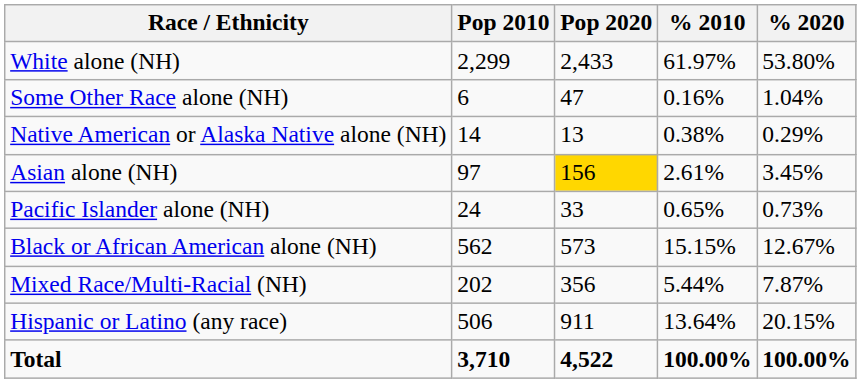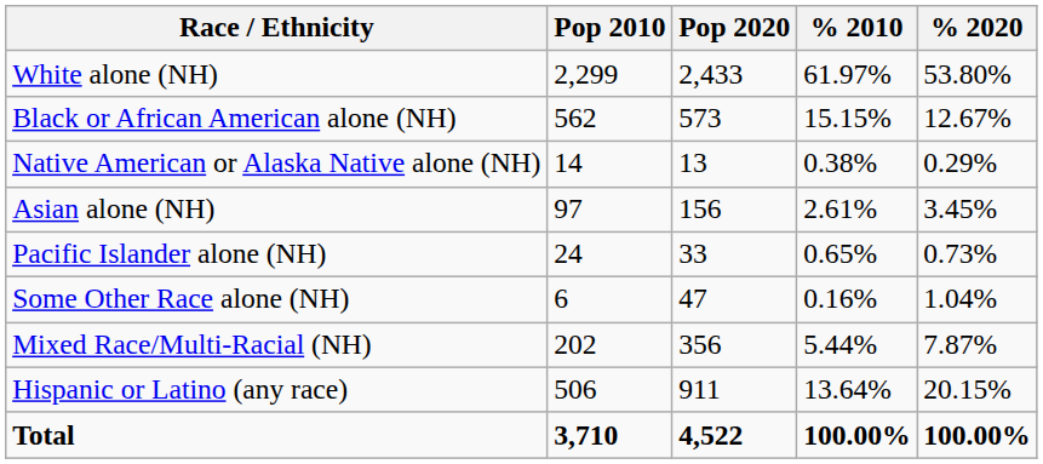 <table class="wikitable">
 <tr>
 <th>Race / Ethnicity</th>
 <th>Pop 2010</th>
 <th>Pop 2020</th>
 <th>% 2010</th>
 <th>% 2020</th>
 </tr>
 <tr>
 <td><a href='#'>White</a> alone (NH)</td>
 <td>2,299</td>
 <td>2,433</td>
 <td>61.97%</td>
 <td>53.80%</td>
 </tr>
 <tr>
-<td><a href='#'>Some Other Race</a> alone (NH)</td>
-<td>6</td>
-<td>47</td>
-<td>0.16%</td>
-<td>1.04%</td>
+<td><a href='#'>Black or African American</a> alone (NH)</td>
+<td>562</td>
+<td>573</td>
+<td>15.15%</td>
+<td>12.67%</td>
 </tr>
 <tr>
 <td><a href='#'>Native American</a> or <a href='#'>Alaska Native</a> alone (NH)</td>
 <td>14</td>
 <td>13</td>
 <td>0.38%</td>
 <td>0.29%</td>
 </tr>
 <tr>
 <td><a href='#'>Asian</a> alone (NH)</td>
 <td>97</td>
-<td style="background: gold;">156</td>
+<td>156</td>
 <td>2.61%</td>
 <td>3.45%</td>
 </tr>
 <tr>
 <td><a href='#'>Pacific Islander</a> alone (NH)</td>
 <td>24</td>
 <td>33</td>
 <td>0.65%</td>
 <td>0.73%</td>
 </tr>
 <tr>
-<td><a href='#'>Black or African American</a> alone (NH)</td>
-<td>562</td>
-<td>573</td>
-<td>15.15%</td>
-<td>12.67%</td>
+<td><a href='#'>Some Other Race</a> alone (NH)</td>
+<td>6</td>
+<td>47</td>
+<td>0.16%</td>
+<td>1.04%</td>
 </tr>
 <tr>
 <td><a href='#'>Mixed Race/Multi-Racial</a> (NH)</td>
 <td>202</td>
 <td>356</td>
 <td>5.44%</td>
 <td>7.87%</td>
 </tr>
 <tr>
 <td><a href='#'>Hispanic or Latino</a> (any race)</td>
 <td>506</td>
 <td>911</td>
 <td>13.64%</td>
 <td>20.15%</td>
 </tr>
 <tr>
 <td><strong>Total</strong></td>
 <td><strong>3,710</strong></td>
 <td><strong>4,522</strong></td>
 <td><strong>100.00%</strong></td>
 <td><strong>100.00%</strong></td>
 </tr>
 </table>
